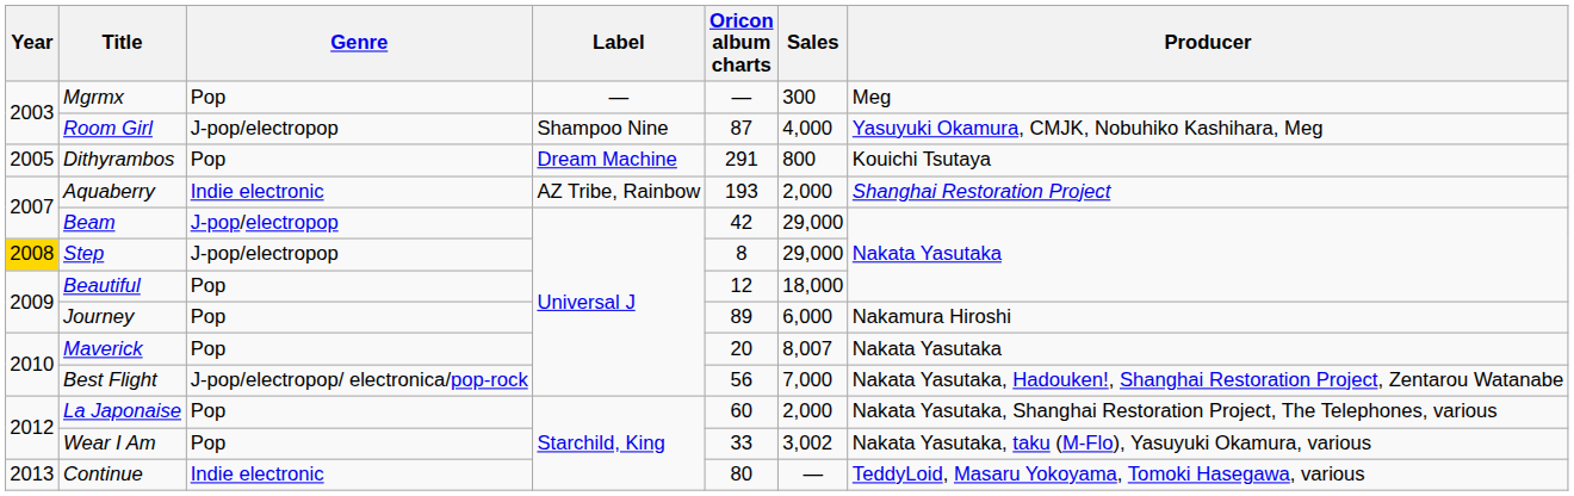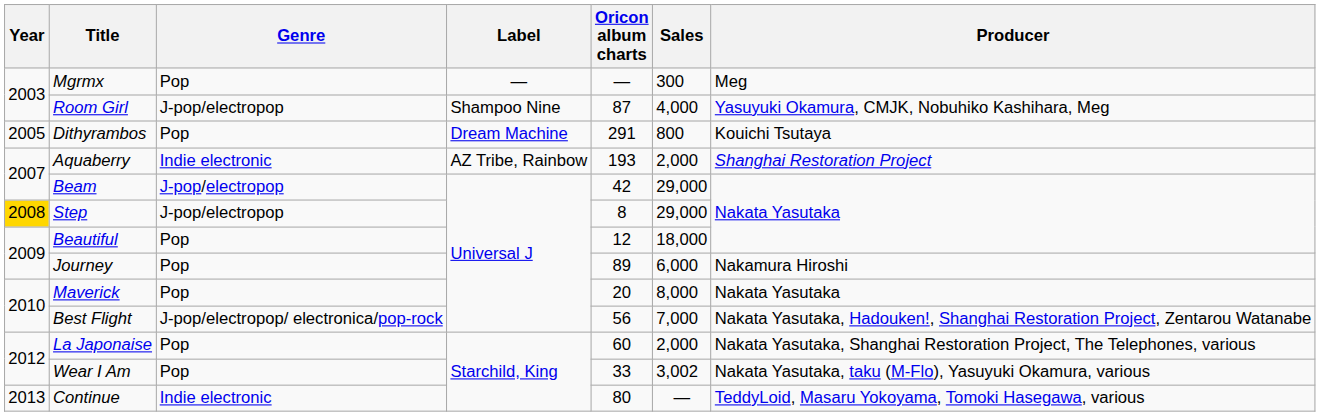 <table class="wikitable">
 <tr>
 <th>Year</th>
 <th>Title</th>
 <th><a href='#'>Genre</a></th>
 <th>Label</th>
 <th><a href='#'>Oricon</a><br>album<br>charts<br></th>
 <th>Sales</th>
 <th>Producer</th>
 </tr>
 <tr>
 <td rowspan="2">2003</td>
 <td><em>Mgrmx</em></td>
 <td>Pop</td>
 <td style="text-align:center;">—</td>
 <td style="text-align:center;">—</td>
 <td>300</td>
 <td>Meg</td>
 </tr>
 <tr>
 <td><em><a href='#'>Room Girl</a></em></td>
 <td>J-pop/electropop</td>
 <td>Shampoo Nine</td>
 <td style="text-align:center;">87</td>
 <td>4,000</td>
 <td><a href='#'>Yasuyuki Okamura</a>, CMJK, Nobuhiko Kashihara, Meg</td>
 </tr>
 <tr>
 <td>2005</td>
 <td><em>Dithyrambos</em></td>
 <td>Pop</td>
 <td><a href='#'>Dream Machine</a></td>
 <td style="text-align:center;">291</td>
 <td>800</td>
 <td>Kouichi Tsutaya</td>
 </tr>
 <tr>
 <td rowspan="2">2007</td>
 <td><em>Aquaberry</em></td>
 <td><a href='#'>Indie electronic</a></td>
 <td>AZ Tribe, Rainbow</td>
 <td style="text-align:center;">193</td>
 <td>2,000</td>
 <td><em><a href='#'>Shanghai Restoration Project</a></em></td>
 </tr>
 <tr>
 <td><em><a href='#'>Beam</a></em></td>
 <td><a href='#'>J-pop</a>/<a href='#'>electropop</a></td>
 <td rowspan="6"><a href='#'>Universal J</a></td>
 <td style="text-align:center;">42</td>
 <td>29,000</td>
 <td rowspan="3"><a href='#'>Nakata Yasutaka</a></td>
 </tr>
 <tr>
 <td style="background: gold;">2008</td>
 <td><em><a href='#'>Step</a></em></td>
 <td>J-pop/electropop</td>
 <td style="text-align:center;">8</td>
 <td>29,000</td>
 </tr>
 <tr>
 <td rowspan="2">2009</td>
 <td><em><a href='#'>Beautiful</a></em></td>
 <td>Pop</td>
 <td style="text-align:center;">12</td>
 <td>18,000</td>
 </tr>
 <tr>
 <td><em>Journey</em></td>
 <td>Pop</td>
 <td style="text-align:center;">89</td>
 <td>6,000</td>
 <td>Nakamura Hiroshi</td>
 </tr>
 <tr>
 <td rowspan="2">2010</td>
 <td><em><a href='#'>Maverick</a></em></td>
 <td>Pop</td>
 <td style="text-align:center;">20</td>
-<td>8,007</td>
+<td>8,000</td>
 <td>Nakata Yasutaka</td>
 </tr>
 <tr>
 <td><em>Best Flight</em></td>
 <td>J-pop/electropop/ electronica/<a href='#'>pop-rock</a></td>
 <td style="text-align:center;">56</td>
 <td>7,000</td>
 <td>Nakata Yasutaka, <a href='#'>Hadouken!</a>, <a href='#'>Shanghai Restoration Project</a>, Zentarou Watanabe</td>
 </tr>
 <tr>
 <td rowspan="2">2012</td>
 <td><em><a href='#'>La Japonaise</a></em></td>
 <td>Pop</td>
 <td rowspan="3"><a href='#'>Starchild, King</a></td>
 <td style="text-align:center;">60</td>
 <td>2,000</td>
 <td>Nakata Yasutaka, Shanghai Restoration Project, The Telephones, various</td>
 </tr>
 <tr>
 <td><em>Wear I Am</em></td>
 <td>Pop</td>
 <td style="text-align:center;">33</td>
 <td>3,002</td>
 <td>Nakata Yasutaka, <a href='#'>taku</a> (<a href='#'>M-Flo</a>), Yasuyuki Okamura, various</td>
 </tr>
 <tr>
 <td rowspan="1">2013</td>
 <td><em>Continue</em></td>
 <td><a href='#'>Indie electronic</a></td>
 <td style="text-align:center;">80</td>
 <td style="text-align:center;">—</td>
 <td><a href='#'>TeddyLoid</a>, <a href='#'>Masaru Yokoyama</a>, <a href='#'>Tomoki Hasegawa</a>, various</td>
 </tr>
 </table>
